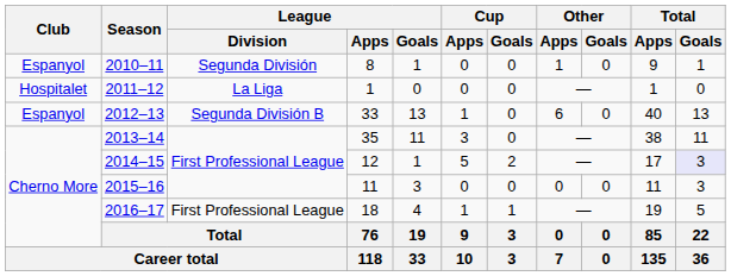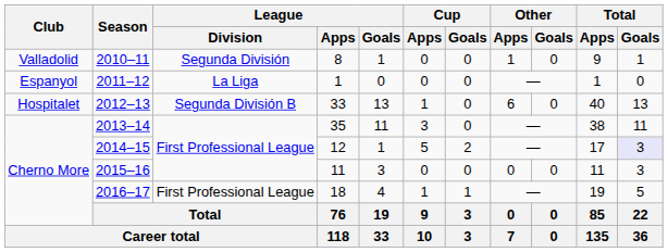 <table class="wikitable" style="text-align: center;">
 <tr>
 <th rowspan="2">Club</th>
 <th rowspan="2">Season</th>
 <th colspan="3">League</th>
 <th colspan="2">Cup</th>
 <th colspan="2">Other</th>
 <th colspan="2">Total</th>
 </tr>
 <tr>
 <th>Division</th>
 <th>Apps</th>
 <th>Goals</th>
 <th>Apps</th>
 <th>Goals</th>
 <th>Apps</th>
 <th>Goals</th>
 <th>Apps</th>
 <th>Goals</th>
 </tr>
 <tr>
-<td rowspan="1"><a href='#'>Espanyol</a></td>
+<td rowspan="1"><a href='#'>Valladolid</a></td>
 <td><a href='#'>2010–11</a></td>
 <td><a href='#'>Segunda División</a></td>
 <td>8</td>
 <td>1</td>
 <td>0</td>
 <td>0</td>
 <td>1</td>
 <td>0</td>
 <td>9</td>
 <td>1</td>
 </tr>
 <tr>
-<td rowspan="1"><a href='#'>Hospitalet</a></td>
+<td rowspan="1"><a href='#'>Espanyol</a></td>
 <td><a href='#'>2011–12</a></td>
 <td><a href='#'>La Liga</a></td>
 <td>1</td>
 <td>0</td>
 <td>0</td>
 <td>0</td>
 <td colspan="2">—</td>
 <td>1</td>
 <td>0</td>
 </tr>
 <tr>
-<td rowspan="1"><a href='#'>Espanyol</a></td>
+<td rowspan="1"><a href='#'>Hospitalet</a></td>
 <td><a href='#'>2012–13</a></td>
 <td><a href='#'>Segunda División B</a></td>
 <td>33</td>
 <td>13</td>
 <td>1</td>
 <td>0</td>
 <td>6</td>
 <td>0</td>
 <td>40</td>
 <td>13</td>
 </tr>
 <tr>
 <td rowspan="5"><a href='#'>Cherno More</a></td>
 <td><a href='#'>2013–14</a></td>
 <td rowspan="3"><a href='#'>First Professional League</a></td>
 <td>35</td>
 <td>11</td>
 <td>3</td>
 <td>0</td>
 <td colspan="2">—</td>
 <td>38</td>
 <td>11</td>
 </tr>
 <tr>
 <td><a href='#'>2014–15</a></td>
 <td>12</td>
 <td>1</td>
 <td>5</td>
 <td>2</td>
 <td colspan="2">—</td>
 <td>17</td>
 <td style="background: lavender;">3</td>
 </tr>
 <tr>
 <td><a href='#'>2015–16</a></td>
 <td>11</td>
 <td>3</td>
 <td>0</td>
 <td>0</td>
 <td>0</td>
 <td>0</td>
 <td>11</td>
 <td>3</td>
 </tr>
 <tr>
 <td><a href='#'>2016–17</a></td>
 <td>First Professional League</td>
 <td>18</td>
 <td>4</td>
 <td>1</td>
 <td>1</td>
 <td colspan="2">—</td>
 <td>19</td>
 <td>5</td>
 </tr>
 <tr>
 <th colspan="2">Total</th>
 <th>76</th>
 <th>19</th>
 <th>9</th>
 <th>3</th>
 <th>0</th>
 <th>0</th>
 <th>85</th>
 <th>22</th>
 </tr>
 <tr>
 <th colspan="3">Career total</th>
 <th>118</th>
 <th>33</th>
 <th>10</th>
 <th>3</th>
 <th>7</th>
 <th>0</th>
 <th>135</th>
 <th>36</th>
 </tr>
 </table>
